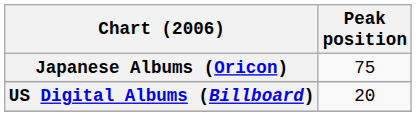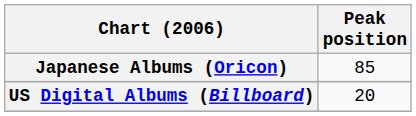 <table class="wikitable sortable plainrowheaders">
 <tr>
 <th scope="col">Chart (2006)</th>
 <th scope="col">Peak<br>position</th>
 </tr>
 <tr>
 <th scope="row">Japanese Albums (<a href='#'>Oricon</a>)</th>
-<td style="text-align:center;">75</td>
+<td style="text-align:center;">85</td>
 </tr>
 <tr>
 </tr>
 <tr>
 <th scope="row">US <a href='#'>Digital Albums</a> (<em><a href='#'>Billboard</a></em>)</th>
 <td style="text-align:center;">20</td>
 </tr>
 <tr>
 </tr>
 </table>
